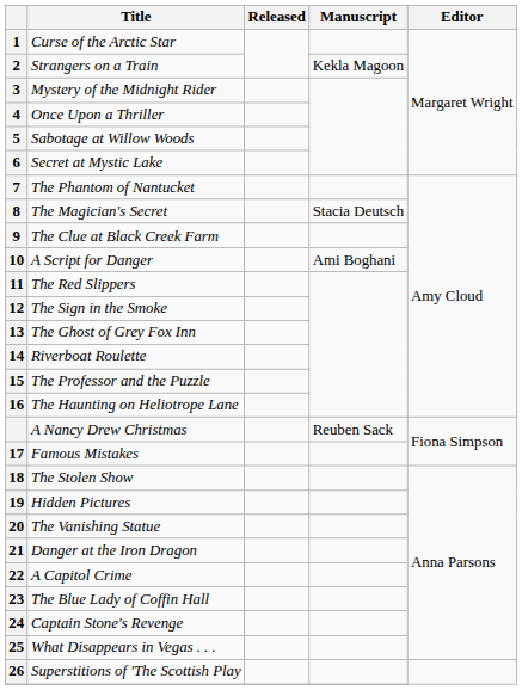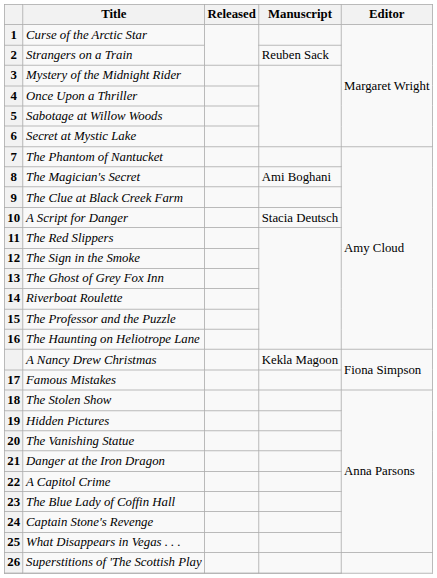 <table class="wikitable">
 <tr>
 <th></th>
 <th>Title</th>
 <th>Released</th>
 <th>Manuscript</th>
 <th>Editor</th>
 </tr>
 <tr>
 <th>1</th>
 <td><em>Curse of the Arctic Star</em></td>
 <td rowspan="2"></td>
 <td></td>
 <td rowspan="6">Margaret Wright</td>
 </tr>
 <tr>
 <th>2</th>
 <td><em>Strangers on a Train</em></td>
-<td>Kekla Magoon</td>
+<td>Reuben Sack</td>
 </tr>
 <tr>
 <th>3</th>
 <td><em>Mystery of the Midnight Rider</em></td>
 <td></td>
 </tr>
 <tr>
 <th>4</th>
 <td><em>Once Upon a Thriller</em></td>
 <td></td>
 </tr>
 <tr>
 <th>5</th>
 <td><em>Sabotage at Willow Woods</em></td>
 <td></td>
 </tr>
 <tr>
 <th>6</th>
 <td><em>Secret at Mystic Lake</em></td>
 <td></td>
 </tr>
 <tr>
 <th>7</th>
 <td><em>The Phantom of Nantucket</em></td>
 <td></td>
 <td></td>
 <td rowspan="10">Amy Cloud</td>
 </tr>
 <tr>
 <th>8</th>
 <td><em>The Magician's Secret</em></td>
 <td></td>
-<td>Stacia Deutsch</td>
+<td>Ami Boghani</td>
 </tr>
 <tr>
 <th>9</th>
 <td><em>The Clue at Black Creek Farm</em></td>
 <td></td>
 </tr>
 <tr>
 <th>10</th>
 <td><em>A Script for Danger</em></td>
 <td></td>
-<td>Ami Boghani</td>
+<td>Stacia Deutsch</td>
 </tr>
 <tr>
 <th>11</th>
 <td><em>The Red Slippers</em></td>
 <td></td>
 <td rowspan="6"></td>
 </tr>
 <tr>
 <th>12</th>
 <td><em>The Sign in the Smoke</em></td>
 <td></td>
 </tr>
 <tr>
 <th>13</th>
 <td><em>The Ghost of Grey Fox Inn</em></td>
 <td></td>
 </tr>
 <tr>
 <th>14</th>
 <td><em>Riverboat Roulette</em></td>
 <td></td>
 </tr>
 <tr>
 <th>15</th>
 <td><em>The Professor and the Puzzle</em></td>
 <td></td>
 </tr>
 <tr>
 <th>16</th>
 <td><em>The Haunting on Heliotrope Lane</em></td>
 <td></td>
 </tr>
 <tr>
 <th></th>
 <td><em>A Nancy Drew Christmas</em></td>
 <td></td>
-<td>Reuben Sack</td>
+<td>Kekla Magoon</td>
 <td rowspan="2">Fiona Simpson</td>
 </tr>
 <tr>
 <th>17</th>
 <td><em>Famous Mistakes</em></td>
 <td></td>
 </tr>
 <tr>
 <th>18</th>
 <td><em>The Stolen Show</em></td>
 <td></td>
 <td></td>
 <td rowspan="8">Anna Parsons</td>
 </tr>
 <tr>
 <th>19</th>
 <td><em>Hidden Pictures</em></td>
 <td></td>
 <td></td>
 </tr>
 <tr>
 <th>20</th>
 <td><em>The Vanishing Statue</em></td>
 <td></td>
 <td></td>
 </tr>
 <tr>
 <th>21</th>
 <td><em>Danger at the Iron Dragon</em></td>
 <td></td>
 <td></td>
 </tr>
 <tr>
 <th>22</th>
 <td><em>A Capitol Crime</em></td>
 <td></td>
 <td></td>
 </tr>
 <tr>
 <th>23</th>
 <td><em>The Blue Lady of Coffin Hall</em></td>
 <td></td>
 <td></td>
 </tr>
 <tr>
 <th>24</th>
 <td><em>Captain Stone's Revenge</em></td>
 <td></td>
 <td></td>
 </tr>
 <tr>
 <th>25</th>
 <td><em>What Disappears in Vegas . . .</em></td>
 <td></td>
 <td></td>
 </tr>
 <tr>
 <th>26</th>
 <td><em>Superstitions of 'The Scottish Play<strong></td>
 <td></td>
 <td></td>
 </tr>
 <tr>
 </tr>
 </table>
